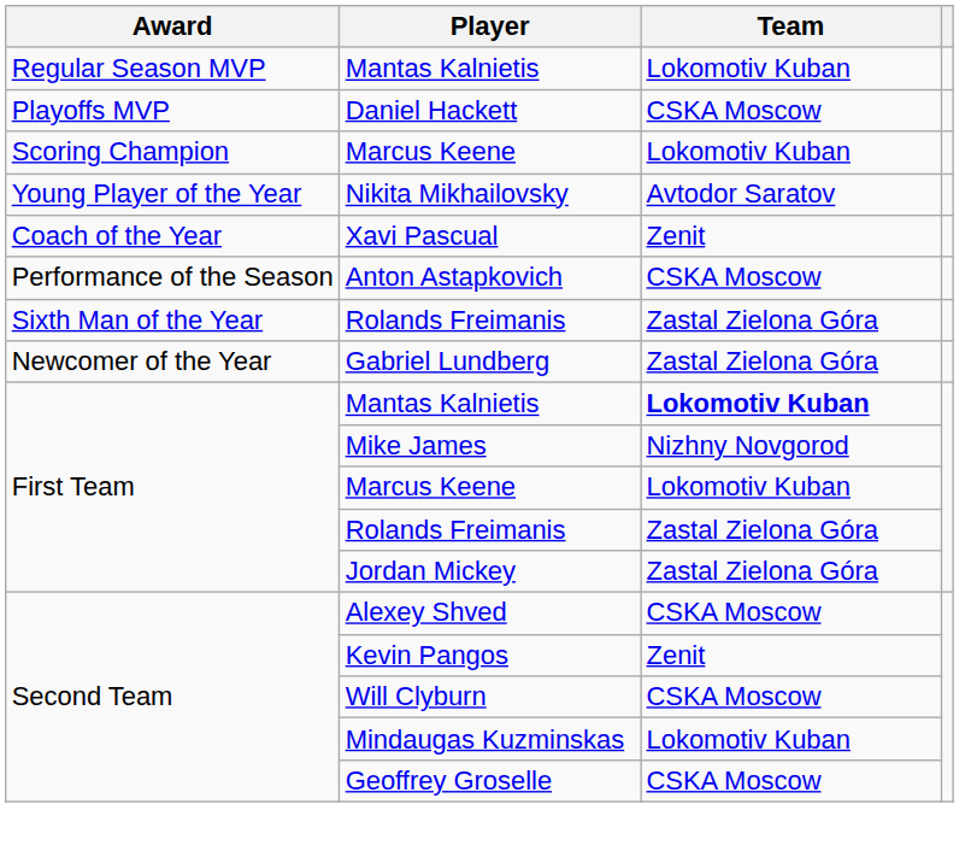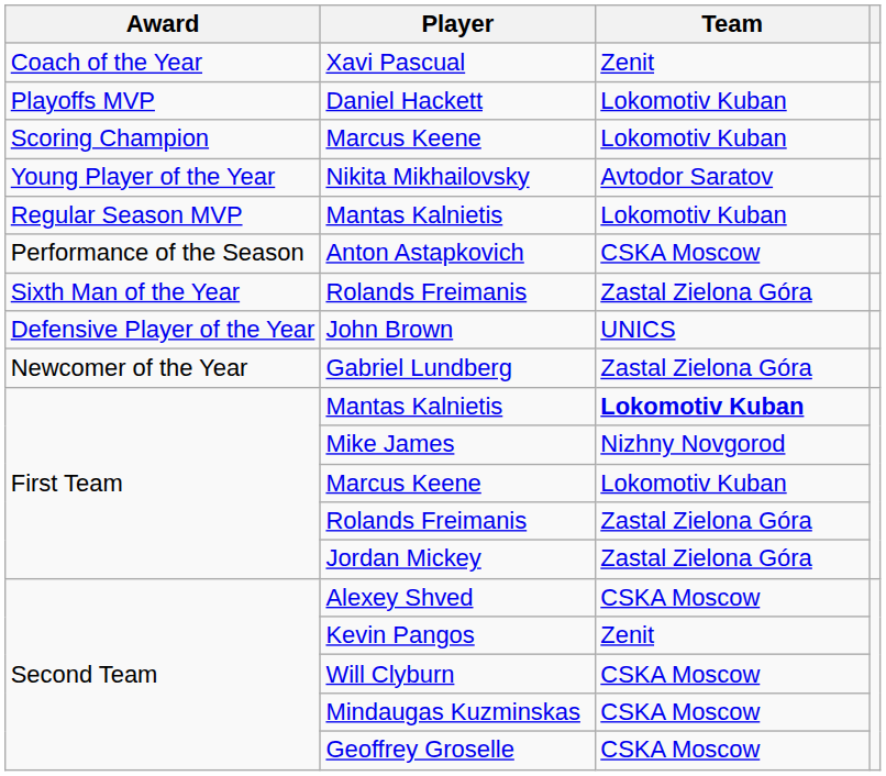 <table class="wikitable sortable" style="text-align: left;">
 <tr>
 <th>Award</th>
 <th style="width:175px;">Player</th>
 <th style="width:175px;">Team</th>
 <th></th>
 </tr>
 <tr>
-<td><a href='#'>Regular Season MVP</a></td>
-<td align=left> <a href='#'>Mantas Kalnietis</a></td>
-<td align=left> <a href='#'>Lokomotiv Kuban</a></td>
+<td><a href='#'>Coach of the Year</a></td>
+<td align=left> <a href='#'>Xavi Pascual</a></td>
+<td align=left> <a href='#'>Zenit</a></td>
 <td></td>
 </tr>
 <tr>
 <td><a href='#'>Playoffs MVP</a></td>
 <td align=left> <a href='#'>Daniel Hackett</a></td>
-<td align=left> <a href='#'>CSKA Moscow</a></td>
+<td> <a href='#'>Lokomotiv Kuban</a></td>
 <td></td>
 </tr>
 <tr>
 <td><a href='#'>Scoring Champion</a></td>
 <td align=left> <a href='#'>Marcus Keene</a></td>
 <td> <a href='#'>Lokomotiv Kuban</a></td>
 <td></td>
 </tr>
 <tr>
 <td><a href='#'>Young Player of the Year</a></td>
 <td align=left> <a href='#'>Nikita Mikhailovsky</a></td>
 <td align=left> <a href='#'>Avtodor Saratov</a></td>
 <td></td>
 </tr>
 <tr>
-<td><a href='#'>Coach of the Year</a></td>
-<td align=left> <a href='#'>Xavi Pascual</a></td>
-<td align=left> <a href='#'>Zenit</a></td>
+<td><a href='#'>Regular Season MVP</a></td>
+<td align=left> <a href='#'>Mantas Kalnietis</a></td>
+<td align=left> <a href='#'>Lokomotiv Kuban</a></td>
 <td></td>
 </tr>
 <tr>
 <td>Performance of the Season</td>
 <td align=left> <a href='#'>Anton Astapkovich</a></td>
 <td> <a href='#'>CSKA Moscow</a></td>
 <td></td>
 </tr>
 <tr>
 <td><a href='#'>Sixth Man of the Year</a></td>
 <td align=left> <a href='#'>Rolands Freimanis</a></td>
 <td align=left> <a href='#'>Zastal Zielona Góra</a></td>
+<td></td>
+</tr>
+<tr>
+<td><a href='#'>Defensive Player of the Year</a></td>
+<td align=left> <a href='#'>John Brown</a></td>
+<td align=left> <a href='#'>UNICS</a></td>
 <td></td>
 </tr>
 <tr>
 <td>Newcomer of the Year</td>
 <td align=left> <a href='#'>Gabriel Lundberg</a></td>
 <td align=left> <a href='#'>Zastal Zielona Góra</a></td>
 <td></td>
 </tr>
 <tr>
 <td rowspan="5">First Team</td>
 <td> <a href='#'>Mantas Kalnietis</a></td>
 <td><strong> <a href='#'>Lokomotiv Kuban</a></strong></td>
 <td rowspan="5"></td>
 </tr>
 <tr>
 <td> <a href='#'>Mike James</a></td>
 <td align=left> <a href='#'>Nizhny Novgorod</a></td>
 </tr>
 <tr>
 <td> <a href='#'>Marcus Keene</a></td>
 <td> <a href='#'>Lokomotiv Kuban</a></td>
 </tr>
 <tr>
 <td> <a href='#'>Rolands Freimanis</a></td>
 <td> <a href='#'>Zastal Zielona Góra</a></td>
 </tr>
 <tr>
 <td> <a href='#'>Jordan Mickey</a></td>
 <td align=left> <a href='#'>Zastal Zielona Góra</a></td>
 </tr>
 <tr>
 <td rowspan="5">Second Team</td>
 <td> <a href='#'>Alexey Shved</a></td>
 <td> <a href='#'>CSKA Moscow</a></td>
 <td rowspan="5"></td>
 </tr>
 <tr>
 <td> <a href='#'>Kevin Pangos</a></td>
 <td> <a href='#'>Zenit</a></td>
 </tr>
 <tr>
 <td> <a href='#'>Will Clyburn</a></td>
 <td> <a href='#'>CSKA Moscow</a></td>
 </tr>
 <tr>
 <td> <a href='#'>Mindaugas Kuzminskas</a></td>
-<td> <a href='#'>Lokomotiv Kuban</a></td>
+<td align=left> <a href='#'>CSKA Moscow</a></td>
 </tr>
 <tr>
 <td> <a href='#'>Geoffrey Groselle</a></td>
 <td> <a href='#'>CSKA Moscow</a></td>
 </tr>
 </table>
